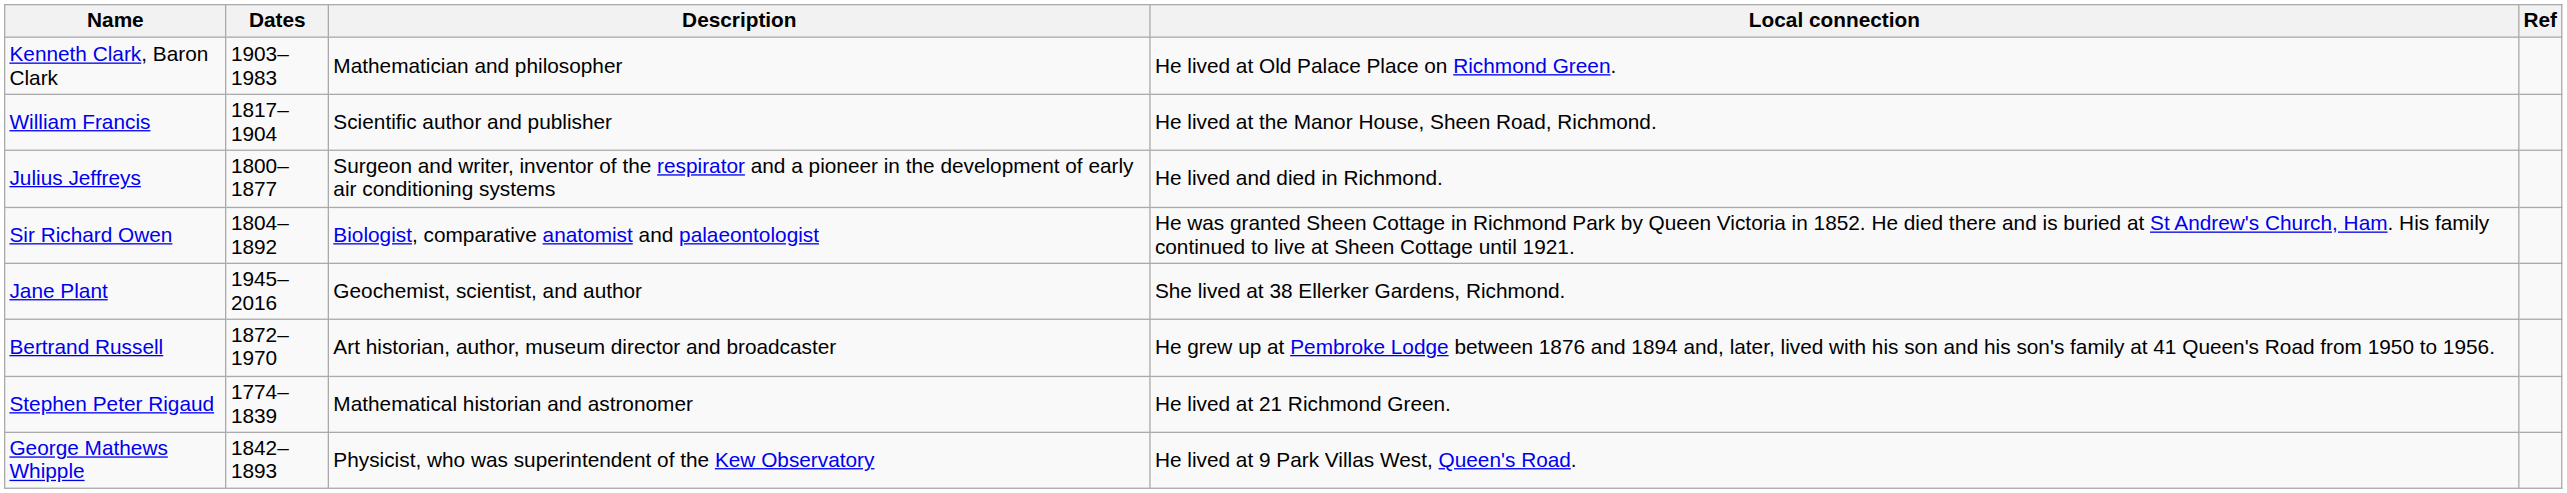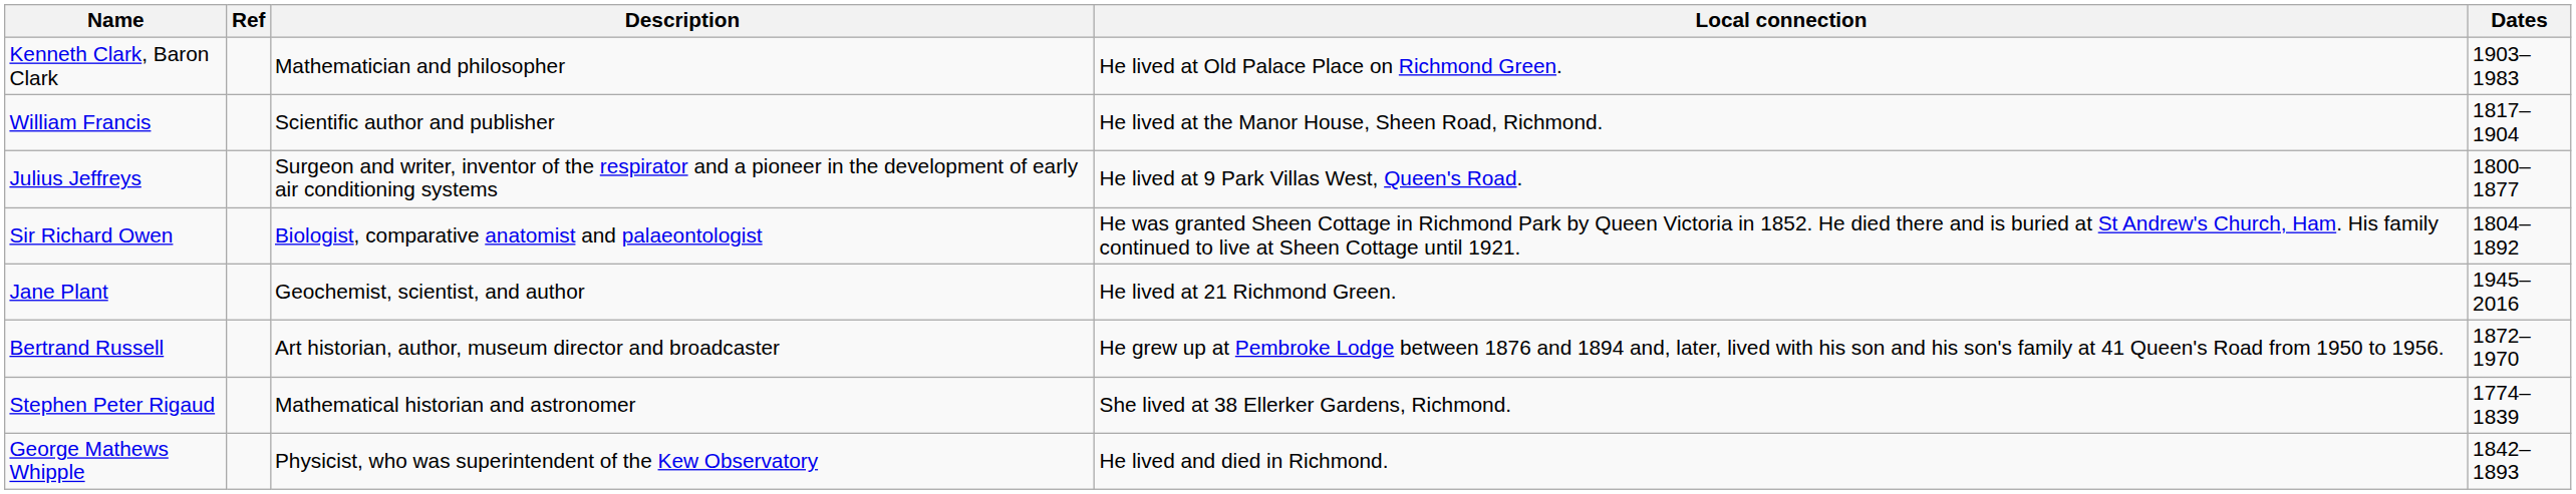 <table class="wikitable sortable">
 <tr>
 <th width=>Name</th>
-<th width=>Dates</th>
+<th width=>Ref</th>
 <th width=>Description</th>
 <th width=>Local connection</th>
-<th width=>Ref</th>
+<th width=>Dates</th>
 </tr>
 <tr>
 <td><a href='#'>Kenneth Clark</a>, Baron Clark</td>
-<td>1903–1983</td>
+<td></td>
 <td>Mathematician and philosopher</td>
 <td>He lived at Old Palace Place on <a href='#'>Richmond Green</a>.</td>
-<td></td>
+<td>1903–1983</td>
 </tr>
 <tr>
 <td><a href='#'>William Francis</a></td>
-<td>1817–1904</td>
+<td></td>
 <td>Scientific author and publisher</td>
 <td>He lived at the Manor House, Sheen Road, Richmond.</td>
-<td></td>
+<td>1817–1904</td>
 </tr>
 <tr>
 <td><a href='#'>Julius Jeffreys</a></td>
+<td></td>
+<td>Surgeon and writer, inventor of the <a href='#'>respirator</a> and a pioneer in the development of early air conditioning systems</td>
+<td>He lived at 9 Park Villas West, <a href='#'>Queen's Road</a>.</td>
 <td>1800–1877</td>
-<td>Surgeon and writer, inventor of the <a href='#'>respirator</a> and a pioneer in the development of early air conditioning systems</td>
-<td>He lived and died in Richmond.</td>
-<td></td>
 </tr>
 <tr>
 <td><a href='#'>Sir Richard Owen</a></td>
-<td>1804–1892</td>
+<td></td>
 <td><a href='#'>Biologist</a>, comparative <a href='#'>anatomist</a> and <a href='#'>palaeontologist</a></td>
 <td>He was granted Sheen Cottage in Richmond Park by Queen Victoria in 1852. He died there and is buried at <a href='#'>St Andrew's Church, Ham</a>. His family continued to live at Sheen Cottage until 1921.</td>
-<td></td>
+<td>1804–1892</td>
 </tr>
 <tr>
 <td><a href='#'>Jane Plant</a></td>
+<td></td>
+<td>Geochemist, scientist, and author</td>
+<td>He lived at 21 Richmond Green.</td>
 <td>1945–2016</td>
-<td>Geochemist, scientist, and author</td>
-<td>She lived at 38 Ellerker Gardens, Richmond.</td>
-<td></td>
 </tr>
 <tr>
 <td><a href='#'>Bertrand Russell</a></td>
-<td>1872–1970</td>
+<td></td>
 <td>Art historian, author, museum director and broadcaster</td>
 <td>He grew up at <a href='#'>Pembroke Lodge</a> between 1876 and 1894 and, later, lived with his son and his son's family at 41 Queen's Road from 1950 to 1956.</td>
-<td></td>
+<td>1872–1970</td>
 </tr>
 <tr>
 <td><a href='#'>Stephen Peter Rigaud</a></td>
+<td></td>
+<td>Mathematical historian and astronomer</td>
+<td>She lived at 38 Ellerker Gardens, Richmond.</td>
 <td>1774–1839</td>
-<td>Mathematical historian and astronomer</td>
-<td>He lived at 21 Richmond Green.</td>
-<td></td>
 </tr>
 <tr>
 <td><a href='#'>George Mathews Whipple</a></td>
+<td></td>
+<td>Physicist, who was superintendent of the <a href='#'>Kew Observatory</a></td>
+<td>He lived and died in Richmond.</td>
 <td>1842–1893</td>
-<td>Physicist, who was superintendent of the <a href='#'>Kew Observatory</a></td>
-<td>He lived at 9 Park Villas West, <a href='#'>Queen's Road</a>.</td>
-<td></td>
 </tr>
 </table>
